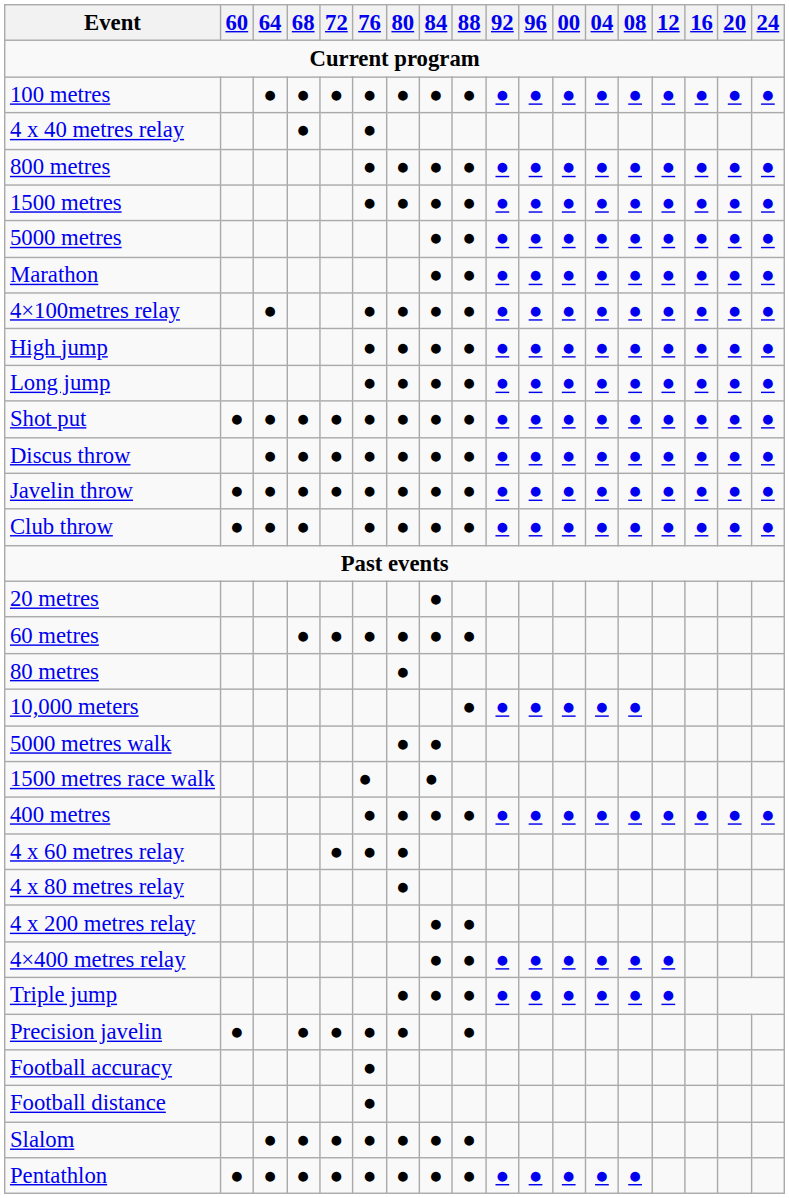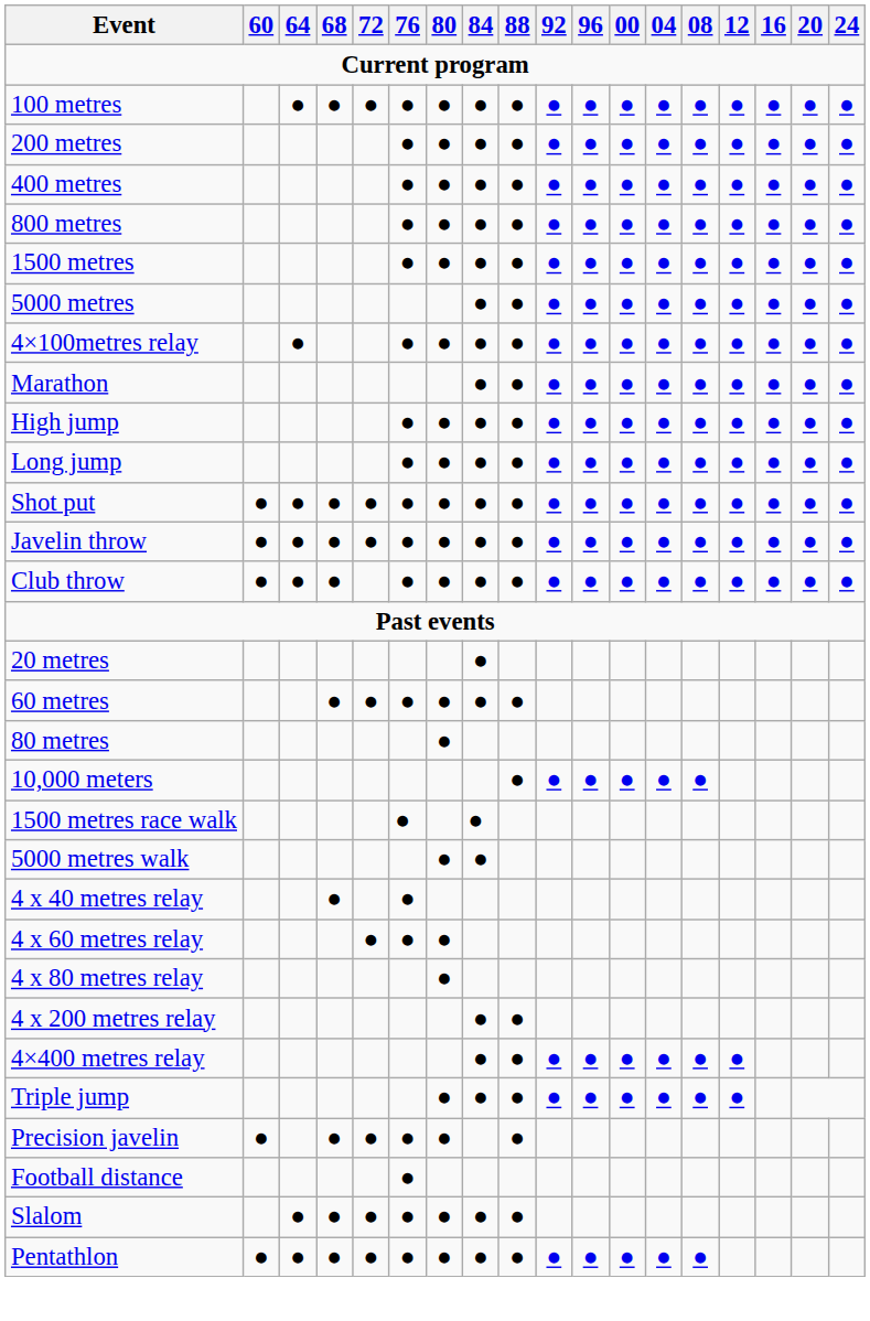 <table class="wikitable">
 <tr>
 <th>Event</th>
 <th><a href='#'>60</a></th>
 <th><a href='#'>64</a></th>
 <th><a href='#'>68</a></th>
 <th><a href='#'>72</a></th>
 <th><a href='#'>76</a></th>
 <th><a href='#'>80</a></th>
 <th><a href='#'>84</a></th>
 <th><a href='#'>88</a></th>
 <th><a href='#'>92</a></th>
 <th><a href='#'>96</a></th>
 <th><a href='#'>00</a></th>
 <th><a href='#'>04</a></th>
 <th><a href='#'>08</a></th>
 <th><a href='#'>12</a></th>
 <th><a href='#'>16</a></th>
 <th><a href='#'>20</a></th>
 <th><a href='#'>24</a></th>
 </tr>
 <tr align=center>
 <td colspan=18 align=center><strong>Current program</strong></td>
 </tr>
 <tr align=center>
 <td align=left><a href='#'>100 metres</a></td>
 <td></td>
 <td>●</td>
 <td>●</td>
 <td>●</td>
 <td>●</td>
 <td>●</td>
 <td>●</td>
 <td>●</td>
 <td><a href='#'>●</a></td>
 <td><a href='#'>●</a></td>
 <td><a href='#'>●</a></td>
 <td><a href='#'>●</a></td>
 <td><a href='#'>●</a></td>
 <td><a href='#'>●</a></td>
 <td><a href='#'>●</a></td>
 <td><a href='#'>●</a></td>
 <td><a href='#'>●</a></td>
 </tr>
 <tr align=center>
-<td align=left><a href='#'>4 x 40 metres relay</a></td>
-<td></td>
-<td></td>
-<td>●</td>
-<td></td>
-<td>●</td>
+<td align=left><a href='#'>200 metres</a></td>
 <td></td>
 <td></td>
 <td></td>
 <td></td>
+<td>●</td>
+<td>●</td>
+<td>●</td>
+<td>●</td>
+<td><a href='#'>●</a></td>
+<td><a href='#'>●</a></td>
+<td><a href='#'>●</a></td>
+<td><a href='#'>●</a></td>
+<td><a href='#'>●</a></td>
+<td><a href='#'>●</a></td>
+<td><a href='#'>●</a></td>
+<td><a href='#'>●</a></td>
+<td><a href='#'>●</a></td>
+</tr>
+<tr align=center>
+<td align=left><a href='#'>400 metres</a></td>
 <td></td>
 <td></td>
 <td></td>
 <td></td>
-<td></td>
-<td></td>
-<td></td>
-<td></td>
+<td>●</td>
+<td>●</td>
+<td>●</td>
+<td>●</td>
+<td><a href='#'>●</a></td>
+<td><a href='#'>●</a></td>
+<td><a href='#'>●</a></td>
+<td><a href='#'>●</a></td>
+<td><a href='#'>●</a></td>
+<td><a href='#'>●</a></td>
+<td><a href='#'>●</a></td>
+<td><a href='#'>●</a></td>
+<td><a href='#'>●</a></td>
 </tr>
 <tr align=center>
 <td align=left><a href='#'>800 metres</a></td>
 <td></td>
 <td></td>
 <td></td>
 <td></td>
 <td>●</td>
 <td>●</td>
 <td>●</td>
 <td>●</td>
 <td><a href='#'>●</a></td>
 <td><a href='#'>●</a></td>
 <td><a href='#'>●</a></td>
 <td><a href='#'>●</a></td>
 <td><a href='#'>●</a></td>
 <td><a href='#'>●</a></td>
 <td><a href='#'>●</a></td>
 <td><a href='#'>●</a></td>
 <td><a href='#'>●</a></td>
 </tr>
 <tr align=center>
 <td align=left><a href='#'>1500 metres</a></td>
 <td></td>
 <td></td>
 <td></td>
 <td></td>
 <td>●</td>
 <td>●</td>
 <td>●</td>
 <td>●</td>
 <td><a href='#'>●</a></td>
 <td><a href='#'>●</a></td>
 <td><a href='#'>●</a></td>
 <td><a href='#'>●</a></td>
 <td><a href='#'>●</a></td>
 <td><a href='#'>●</a></td>
 <td><a href='#'>●</a></td>
 <td><a href='#'>●</a></td>
 <td><a href='#'>●</a></td>
 </tr>
 <tr align=center>
 <td align=left><a href='#'>5000 metres</a></td>
 <td></td>
 <td></td>
 <td></td>
 <td></td>
 <td></td>
 <td></td>
 <td>●</td>
 <td>●</td>
 <td><a href='#'>●</a></td>
 <td><a href='#'>●</a></td>
 <td><a href='#'>●</a></td>
 <td><a href='#'>●</a></td>
 <td><a href='#'>●</a></td>
 <td><a href='#'>●</a></td>
 <td><a href='#'>●</a></td>
 <td><a href='#'>●</a></td>
 <td><a href='#'>●</a></td>
 </tr>
 <tr align=center>
-<td align=left><a href='#'>Marathon</a></td>
+<td align=left><a href='#'>4×100metres relay</a></td>
+<td></td>
+<td>●</td>
 <td></td>
 <td></td>
-<td></td>
-<td></td>
-<td></td>
-<td></td>
+<td>●</td>
+<td>●</td>
 <td>●</td>
 <td>●</td>
 <td><a href='#'>●</a></td>
 <td><a href='#'>●</a></td>
 <td><a href='#'>●</a></td>
 <td><a href='#'>●</a></td>
 <td><a href='#'>●</a></td>
 <td><a href='#'>●</a></td>
 <td><a href='#'>●</a></td>
 <td><a href='#'>●</a></td>
 <td><a href='#'>●</a></td>
 </tr>
 <tr align=center>
-<td align=left><a href='#'>4×100metres relay</a></td>
-<td></td>
-<td>●</td>
+<td align=left><a href='#'>Marathon</a></td>
 <td></td>
 <td></td>
-<td>●</td>
-<td>●</td>
+<td></td>
+<td></td>
+<td></td>
+<td></td>
 <td>●</td>
 <td>●</td>
 <td><a href='#'>●</a></td>
 <td><a href='#'>●</a></td>
 <td><a href='#'>●</a></td>
 <td><a href='#'>●</a></td>
 <td><a href='#'>●</a></td>
 <td><a href='#'>●</a></td>
 <td><a href='#'>●</a></td>
 <td><a href='#'>●</a></td>
 <td><a href='#'>●</a></td>
 </tr>
 <tr align=center>
 <td align=left><a href='#'>High jump</a></td>
 <td></td>
 <td></td>
 <td></td>
 <td></td>
 <td>●</td>
 <td>●</td>
 <td>●</td>
 <td>●</td>
 <td><a href='#'>●</a></td>
 <td><a href='#'>●</a></td>
 <td><a href='#'>●</a></td>
 <td><a href='#'>●</a></td>
 <td><a href='#'>●</a></td>
 <td><a href='#'>●</a></td>
 <td><a href='#'>●</a></td>
 <td><a href='#'>●</a></td>
 <td><a href='#'>●</a></td>
 </tr>
 <tr align=center>
 <td align=left><a href='#'>Long jump</a></td>
 <td></td>
 <td></td>
 <td></td>
 <td></td>
 <td>●</td>
 <td>●</td>
 <td>●</td>
 <td>●</td>
 <td><a href='#'>●</a></td>
 <td><a href='#'>●</a></td>
 <td><a href='#'>●</a></td>
 <td><a href='#'>●</a></td>
 <td><a href='#'>●</a></td>
 <td><a href='#'>●</a></td>
 <td><a href='#'>●</a></td>
 <td><a href='#'>●</a></td>
 <td><a href='#'>●</a></td>
 </tr>
 <tr align=center>
 <td align=left><a href='#'>Shot put</a></td>
 <td>●</td>
-<td>●</td>
-<td>●</td>
-<td>●</td>
-<td>●</td>
-<td>●</td>
-<td>●</td>
-<td>●</td>
-<td><a href='#'>●</a></td>
-<td><a href='#'>●</a></td>
-<td><a href='#'>●</a></td>
-<td><a href='#'>●</a></td>
-<td><a href='#'>●</a></td>
-<td><a href='#'>●</a></td>
-<td><a href='#'>●</a></td>
-<td><a href='#'>●</a></td>
-<td><a href='#'>●</a></td>
-</tr>
-<tr align=center>
-<td align=left><a href='#'>Discus throw</a></td>
-<td></td>
 <td>●</td>
 <td>●</td>
 <td>●</td>
 <td>●</td>
 <td>●</td>
 <td>●</td>
 <td>●</td>
 <td><a href='#'>●</a></td>
 <td><a href='#'>●</a></td>
 <td><a href='#'>●</a></td>
 <td><a href='#'>●</a></td>
 <td><a href='#'>●</a></td>
 <td><a href='#'>●</a></td>
 <td><a href='#'>●</a></td>
 <td><a href='#'>●</a></td>
 <td><a href='#'>●</a></td>
 </tr>
 <tr align=center>
 <td align=left><a href='#'>Javelin throw</a></td>
 <td>●</td>
 <td>●</td>
 <td>●</td>
 <td>●</td>
 <td>●</td>
 <td>●</td>
 <td>●</td>
 <td>●</td>
 <td><a href='#'>●</a></td>
 <td><a href='#'>●</a></td>
 <td><a href='#'>●</a></td>
 <td><a href='#'>●</a></td>
 <td><a href='#'>●</a></td>
 <td><a href='#'>●</a></td>
 <td><a href='#'>●</a></td>
 <td><a href='#'>●</a></td>
 <td><a href='#'>●</a></td>
 </tr>
 <tr align=center>
 <td align=left><a href='#'>Club throw</a></td>
 <td>●</td>
 <td>●</td>
 <td>●</td>
 <td></td>
 <td>●</td>
 <td>●</td>
 <td>●</td>
 <td>●</td>
 <td><a href='#'>●</a></td>
 <td><a href='#'>●</a></td>
 <td><a href='#'>●</a></td>
 <td><a href='#'>●</a></td>
 <td><a href='#'>●</a></td>
 <td><a href='#'>●</a></td>
 <td><a href='#'>●</a></td>
 <td><a href='#'>●</a></td>
 <td><a href='#'>●</a></td>
 </tr>
 <tr align=center>
 <td colspan=18 align=center><strong>Past events</strong></td>
 </tr>
 <tr align=center>
 <td align=left><a href='#'>20 metres</a></td>
 <td></td>
 <td></td>
 <td></td>
 <td></td>
 <td></td>
 <td></td>
 <td>●</td>
 <td></td>
 <td></td>
 <td></td>
 <td></td>
 <td></td>
 <td></td>
 <td></td>
 <td></td>
 <td></td>
 <td></td>
 </tr>
 <tr align=center>
 <td align=left><a href='#'>60 metres</a></td>
 <td></td>
 <td></td>
 <td>●</td>
 <td>●</td>
 <td>●</td>
 <td>●</td>
 <td>●</td>
 <td>●</td>
 <td></td>
 <td></td>
 <td></td>
 <td></td>
 <td></td>
 <td></td>
 <td></td>
 <td></td>
 <td></td>
 </tr>
 <tr align=center>
 <td align=left><a href='#'>80 metres</a></td>
 <td></td>
 <td></td>
 <td></td>
 <td></td>
 <td></td>
 <td>●</td>
 <td></td>
 <td></td>
 <td></td>
 <td></td>
 <td></td>
 <td></td>
 <td></td>
 <td></td>
 <td></td>
 <td></td>
 <td></td>
 </tr>
 <tr align=center>
 <td align=left><a href='#'>10,000 meters</a></td>
 <td></td>
 <td></td>
 <td></td>
 <td></td>
 <td></td>
 <td></td>
 <td></td>
 <td>●</td>
 <td><a href='#'>●</a></td>
 <td><a href='#'>●</a></td>
 <td><a href='#'>●</a></td>
 <td><a href='#'>●</a></td>
 <td><a href='#'>●</a></td>
 <td></td>
 <td></td>
 <td></td>
 <td></td>
 </tr>
-<tr align=center>
-<td align=left><a href='#'>5000 metres walk</a></td>
-<td></td>
-<td></td>
-<td></td>
-<td></td>
-<td></td>
-<td>●</td>
-<td>●</td>
-<td></td>
-<td></td>
-<td></td>
-<td></td>
-<td></td>
-<td></td>
-<td></td>
-<td></td>
-<td></td>
-<td></td>
-</tr>
 <tr>
 <td><a href='#'>1500 metres race walk</a></td>
 <td></td>
 <td></td>
 <td></td>
 <td></td>
 <td>●</td>
 <td></td>
 <td>●</td>
 <td></td>
 <td></td>
 <td></td>
 <td></td>
 <td></td>
 <td></td>
 <td></td>
 <td></td>
 <td></td>
 <td></td>
 </tr>
 <tr align=center>
-<td align=left><a href='#'>400 metres</a></td>
+<td align=left><a href='#'>5000 metres walk</a></td>
+<td></td>
 <td></td>
 <td></td>
 <td></td>
 <td></td>
 <td>●</td>
 <td>●</td>
+<td></td>
+<td></td>
+<td></td>
+<td></td>
+<td></td>
+<td></td>
+<td></td>
+<td></td>
+<td></td>
+<td></td>
+</tr>
+<tr align=center>
+<td align=left><a href='#'>4 x 40 metres relay</a></td>
+<td></td>
+<td></td>
 <td>●</td>
+<td></td>
 <td>●</td>
-<td><a href='#'>●</a></td>
-<td><a href='#'>●</a></td>
-<td><a href='#'>●</a></td>
-<td><a href='#'>●</a></td>
-<td><a href='#'>●</a></td>
-<td><a href='#'>●</a></td>
-<td><a href='#'>●</a></td>
-<td><a href='#'>●</a></td>
-<td><a href='#'>●</a></td>
+<td></td>
+<td></td>
+<td></td>
+<td></td>
+<td></td>
+<td></td>
+<td></td>
+<td></td>
+<td></td>
+<td></td>
+<td></td>
+<td></td>
 </tr>
 <tr align=center>
 <td align=left><a href='#'>4 x 60 metres relay</a></td>
 <td></td>
 <td></td>
 <td></td>
 <td>●</td>
 <td>●</td>
 <td>●</td>
 <td></td>
 <td></td>
 <td></td>
 <td></td>
 <td></td>
 <td></td>
 <td></td>
 <td></td>
 <td></td>
 <td></td>
 <td></td>
 </tr>
 <tr align=center>
 <td align=left><a href='#'>4 x 80 metres relay</a></td>
 <td></td>
 <td></td>
 <td></td>
 <td></td>
 <td></td>
 <td>●</td>
 <td></td>
 <td></td>
 <td></td>
 <td></td>
 <td></td>
 <td></td>
 <td></td>
 <td></td>
 <td></td>
 <td></td>
 <td></td>
 </tr>
 <tr align=center>
 <td align=left><a href='#'>4 x 200 metres relay</a></td>
 <td></td>
 <td></td>
 <td></td>
 <td></td>
 <td></td>
 <td></td>
 <td>●</td>
 <td>●</td>
 <td></td>
 <td></td>
 <td></td>
 <td></td>
 <td></td>
 <td></td>
 <td></td>
 <td></td>
 <td></td>
 </tr>
 <tr align=center>
 <td align=left><a href='#'>4×400 metres relay</a></td>
 <td></td>
 <td></td>
 <td></td>
 <td></td>
 <td></td>
 <td></td>
 <td>●</td>
 <td>●</td>
 <td><a href='#'>●</a></td>
 <td><a href='#'>●</a></td>
 <td><a href='#'>●</a></td>
 <td><a href='#'>●</a></td>
 <td><a href='#'>●</a></td>
 <td><a href='#'>●</a></td>
 <td></td>
 <td></td>
 <td></td>
 </tr>
 <tr align=center>
 <td align=left><a href='#'>Triple jump</a></td>
 <td></td>
 <td></td>
 <td></td>
 <td></td>
 <td></td>
 <td>●</td>
 <td>●</td>
 <td>●</td>
 <td><a href='#'>●</a></td>
 <td><a href='#'>●</a></td>
 <td><a href='#'>●</a></td>
 <td><a href='#'>●</a></td>
 <td><a href='#'>●</a></td>
 <td><a href='#'>●</a></td>
 <td></td>
 </tr>
 <tr align=center>
 <td align=left><a href='#'>Precision javelin</a></td>
 <td>●</td>
 <td></td>
 <td>●</td>
 <td>●</td>
 <td>●</td>
 <td>●</td>
 <td></td>
 <td>●</td>
 <td></td>
 <td></td>
 <td></td>
 <td></td>
 <td></td>
 <td></td>
 <td></td>
 <td></td>
 <td></td>
 </tr>
 <tr align=center>
-<td align=left><a href='#'>Football accuracy</a></td>
-<td></td>
-<td></td>
-<td></td>
-<td></td>
-<td>●</td>
-<td></td>
-<td></td>
-<td></td>
-<td></td>
-<td></td>
-<td></td>
-<td></td>
-<td></td>
-<td></td>
-<td></td>
-<td></td>
-<td></td>
-</tr>
-<tr align=center>
 <td align=left><a href='#'>Football distance</a></td>
 <td></td>
 <td></td>
 <td></td>
 <td></td>
 <td>●</td>
 <td></td>
 <td></td>
 <td></td>
 <td></td>
 <td></td>
 <td></td>
 <td></td>
 <td></td>
 <td></td>
 <td></td>
 <td></td>
 <td></td>
 </tr>
 <tr align=center>
 <td align=left><a href='#'>Slalom</a></td>
 <td></td>
 <td>●</td>
 <td>●</td>
 <td>●</td>
 <td>●</td>
 <td>●</td>
 <td>●</td>
 <td>●</td>
 <td></td>
 <td></td>
 <td></td>
 <td></td>
 <td></td>
 <td></td>
 <td></td>
 <td></td>
 <td></td>
 </tr>
 <tr align=center>
 <td align=left><a href='#'>Pentathlon</a></td>
 <td>●</td>
 <td>●</td>
 <td>●</td>
 <td>●</td>
 <td>●</td>
 <td>●</td>
 <td>●</td>
 <td>●</td>
 <td><a href='#'>●</a></td>
 <td><a href='#'>●</a></td>
 <td><a href='#'>●</a></td>
 <td><a href='#'>●</a></td>
 <td><a href='#'>●</a></td>
 <td></td>
 <td></td>
 <td></td>
 <td></td>
 </tr>
 </table>
